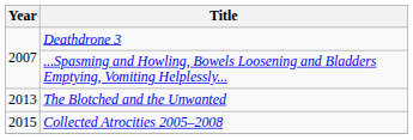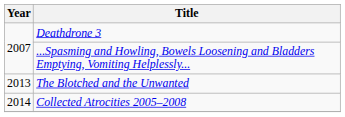 <table class=wikitable style=text-align:center;>
 <tr>
 <th style="width:25px;">Year</th>
 <th style="width:407px;">Title</th>
 </tr>
 <tr>
 <td rowspan="2">2007</td>
 <td align=left><em><a href='#'>Deathdrone 3</a></em></td>
 </tr>
 <tr>
 <td align=left><em><a href='#'>...Spasming and Howling, Bowels Loosening and Bladders Emptying, Vomiting Helplessly...</a></em></td>
 </tr>
 <tr>
 <td>2013</td>
 <td align=left><em><a href='#'>The Blotched and the Unwanted</a></em></td>
 </tr>
 <tr>
-<td>2015</td>
+<td>2014</td>
 <td align=left><em><a href='#'>Collected Atrocities 2005–2008</a></em></td>
 </tr>
 <tr>
 </tr>
 </table>
